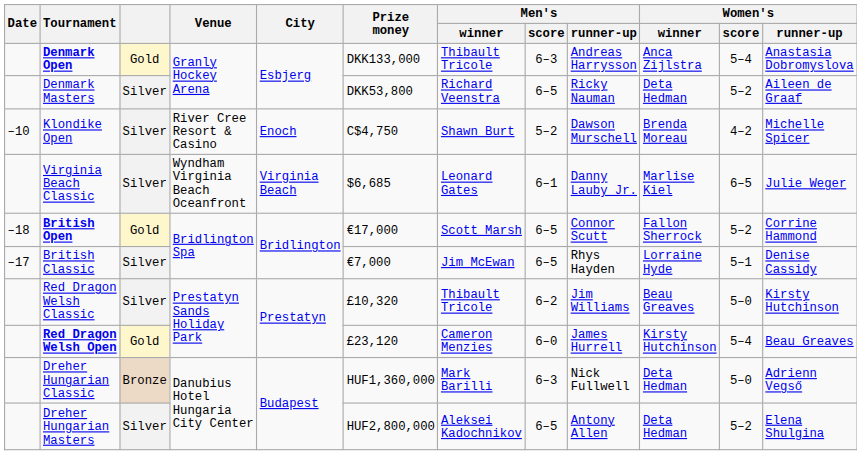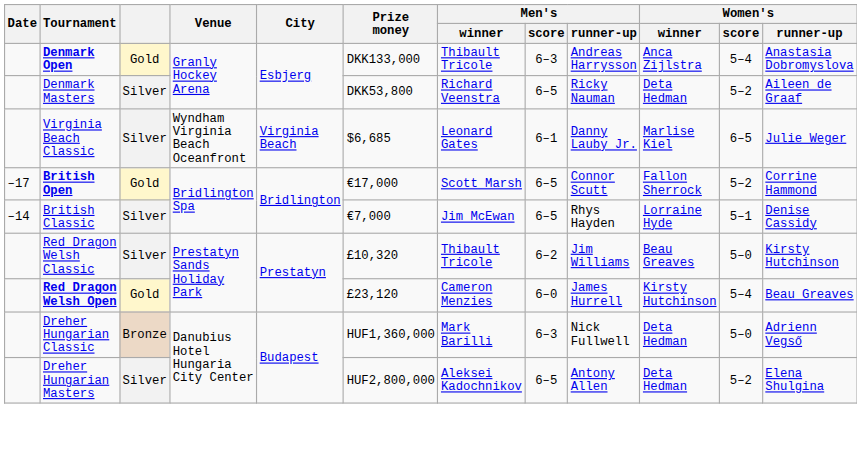 <table class="wikitable sortable" style="font-size: 85%">
 <tr>
 <th rowspan="2">Date</th>
 <th rowspan="2">Tournament</th>
 <th rowspan="2"></th>
 <th rowspan="2">Venue</th>
 <th rowspan="2">City</th>
 <th rowspan="2" class=unsortable>Prize<br>money</th>
 <th colspan="3">Men's</th>
 <th colspan="3">Women's</th>
 </tr>
 <tr>
 <th>winner</th>
 <th class=unsortable>score</th>
 <th>runner-up</th>
 <th>winner</th>
 <th class=unsortable>score</th>
 <th>runner-up</th>
 </tr>
 <tr>
 <td></td>
 <td><strong><a href='#'>Denmark Open</a></strong></td>
 <td bgcolor="fff7cc" align="center">Gold</td>
 <td rowspan=2><a href='#'>Granly Hockey Arena</a></td>
 <td rowspan=2> <a href='#'>Esbjerg</a></td>
 <td>DKK133,000</td>
 <td> <a href='#'>Thibault Tricole</a></td>
 <td align="center">6–3</td>
 <td> <a href='#'>Andreas Harrysson</a></td>
 <td> <a href='#'>Anca Zijlstra</a></td>
 <td align="center">5–4</td>
 <td> <a href='#'>Anastasia Dobromyslova</a></td>
 </tr>
 <tr>
 <td></td>
 <td><a href='#'>Denmark Masters</a></td>
 <td bgcolor="f2f2f2" align="center">Silver</td>
 <td>DKK53,800</td>
 <td> <a href='#'>Richard Veenstra</a></td>
 <td align="center">6–5</td>
 <td> <a href='#'>Ricky Nauman</a></td>
 <td> <a href='#'>Deta Hedman</a></td>
 <td align="center">5–2</td>
 <td> <a href='#'>Aileen de Graaf</a></td>
 </tr>
 <tr>
-<td>–10</td>
-<td><a href='#'>Klondike Open</a></td>
-<td bgcolor="f2f2f2" align="center">Silver</td>
-<td>River Cree Resort & Casino</td>
-<td> <a href='#'>Enoch</a></td>
-<td>C$4,750</td>
-<td> <a href='#'>Shawn Burt</a></td>
-<td align="center">5–2</td>
-<td> <a href='#'>Dawson Murschell</a></td>
-<td> <a href='#'>Brenda Moreau</a></td>
-<td align="center">4–2</td>
-<td> <a href='#'>Michelle Spicer</a></td>
-</tr>
-<tr>
 <td></td>
 <td><a href='#'>Virginia Beach Classic</a></td>
 <td bgcolor="f2f2f2" align="center">Silver</td>
 <td>Wyndham Virginia Beach Oceanfront</td>
 <td> <a href='#'>Virginia Beach</a></td>
 <td>$6,685</td>
 <td> <a href='#'>Leonard Gates</a></td>
 <td align="center">6–1</td>
 <td> <a href='#'>Danny Lauby Jr.</a></td>
 <td> <a href='#'>Marlise Kiel</a></td>
 <td align="center">6–5</td>
 <td> <a href='#'>Julie Weger</a></td>
 </tr>
 <tr>
-<td>–18</td>
+<td>–17</td>
 <td><strong><a href='#'>British Open</a></strong></td>
 <td bgcolor="fff7cc" align="center">Gold</td>
 <td rowspan=2><a href='#'>Bridlington Spa</a></td>
 <td rowspan=2> <a href='#'>Bridlington</a></td>
 <td>€17,000</td>
 <td> <a href='#'>Scott Marsh</a></td>
 <td align="center">6–5</td>
 <td> <a href='#'>Connor Scutt</a></td>
 <td> <a href='#'>Fallon Sherrock</a></td>
 <td align="center">5–2</td>
 <td> <a href='#'>Corrine Hammond</a></td>
 </tr>
 <tr>
-<td>–17</td>
+<td>–14</td>
 <td><a href='#'>British Classic</a></td>
 <td bgcolor="f2f2f2" align="center">Silver</td>
 <td>€7,000</td>
 <td> <a href='#'>Jim McEwan</a></td>
 <td align="center">6–5</td>
 <td> Rhys Hayden</td>
 <td> <a href='#'>Lorraine Hyde</a></td>
 <td align="center">5–1</td>
 <td> <a href='#'>Denise Cassidy</a></td>
 </tr>
 <tr>
 <td></td>
 <td><a href='#'>Red Dragon Welsh Classic</a></td>
 <td bgcolor="f2f2f2" align="center">Silver</td>
 <td rowspan=2><a href='#'>Prestatyn Sands Holiday Park</a></td>
 <td rowspan=2> <a href='#'>Prestatyn</a></td>
 <td>£10,320</td>
 <td> <a href='#'>Thibault Tricole</a></td>
 <td align="center">6–2</td>
 <td> <a href='#'>Jim Williams</a></td>
 <td> <a href='#'>Beau Greaves</a></td>
 <td align="center">5–0</td>
 <td> <a href='#'>Kirsty Hutchinson</a></td>
 </tr>
 <tr>
 <td></td>
 <td><strong><a href='#'>Red Dragon Welsh Open</a></strong></td>
 <td bgcolor="fff7cc" align="center">Gold</td>
 <td>£23,120</td>
 <td> <a href='#'>Cameron Menzies</a></td>
 <td align="center">6–0</td>
 <td> <a href='#'>James Hurrell</a></td>
 <td> <a href='#'>Kirsty Hutchinson</a></td>
 <td align="center">5–4</td>
 <td> <a href='#'>Beau Greaves</a></td>
 </tr>
 <tr>
 <td></td>
 <td><a href='#'>Dreher Hungarian Classic</a></td>
 <td bgcolor="ecd9c6" align="center">Bronze</td>
 <td rowspan=2>Danubius Hotel Hungaria City Center</td>
 <td rowspan=2> <a href='#'>Budapest</a></td>
 <td>HUF1,360,000</td>
 <td> <a href='#'>Mark Barilli</a></td>
 <td align="center">6–3</td>
 <td> Nick Fullwell</td>
 <td> <a href='#'>Deta Hedman</a></td>
 <td align="center">5–0</td>
 <td> <a href='#'>Adrienn Vegső</a></td>
 </tr>
 <tr>
 <td></td>
 <td><a href='#'>Dreher Hungarian Masters</a></td>
 <td bgcolor="f2f2f2" align="center">Silver</td>
 <td>HUF2,800,000</td>
 <td> <a href='#'>Aleksei Kadochnikov</a></td>
 <td align="center">6–5</td>
 <td> <a href='#'>Antony Allen</a></td>
 <td> <a href='#'>Deta Hedman</a></td>
 <td align="center">5–2</td>
 <td> <a href='#'>Elena Shulgina</a></td>
 </tr>
 </table>
